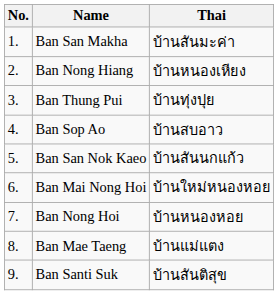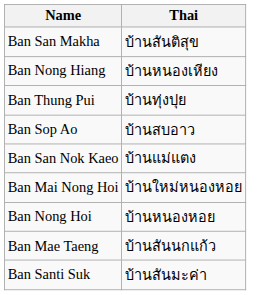 <table class="wikitable sortable">
 <tr>
-<th>No.</th>
 <th>Name</th>
 <th>Thai</th>
 </tr>
 <tr>
-<td>1.</td>
 <td>Ban San Makha</td>
-<td>บ้านสันมะค่า</td>
+<td>บ้านสันติสุข</td>
 </tr>
 <tr>
-<td>2.</td>
 <td>Ban Nong Hiang</td>
 <td>บ้านหนองเหียง</td>
 </tr>
 <tr>
-<td>3.</td>
 <td>Ban Thung Pui</td>
 <td>บ้านทุ่งปุย</td>
 </tr>
 <tr>
-<td>4.</td>
 <td>Ban Sop Ao</td>
 <td>บ้านสบอาว</td>
 </tr>
 <tr>
-<td>5.</td>
 <td>Ban San Nok Kaeo</td>
-<td>บ้านสันนกแก้ว</td>
+<td>บ้านแม่แตง</td>
 </tr>
 <tr>
-<td>6.</td>
 <td>Ban Mai Nong Hoi</td>
 <td>บ้านใหม่หนองหอย</td>
 </tr>
 <tr>
-<td>7.</td>
 <td>Ban Nong Hoi</td>
 <td>บ้านหนองหอย</td>
 </tr>
 <tr>
-<td>8.</td>
 <td>Ban Mae Taeng</td>
-<td>บ้านแม่แตง</td>
+<td>บ้านสันนกแก้ว</td>
 </tr>
 <tr>
-<td>9.</td>
 <td>Ban Santi Suk</td>
-<td>บ้านสันติสุข</td>
+<td>บ้านสันมะค่า</td>
 </tr>
 </table>
